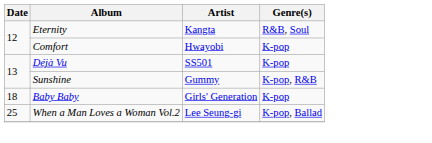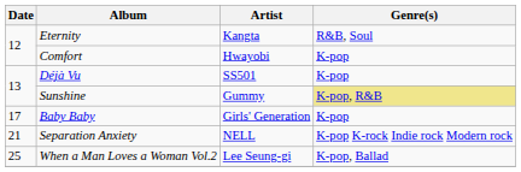 <table class="wikitable" style="text-align: left;">
 <tr>
 <th>Date</th>
 <th>Album</th>
 <th>Artist</th>
 <th>Genre(s)</th>
 </tr>
 <tr>
 <td rowspan="2">12</td>
 <td><em>Eternity</em></td>
 <td><a href='#'>Kangta</a></td>
 <td><a href='#'>R&B</a>, <a href='#'>Soul</a></td>
 </tr>
 <tr>
 <td><em>Comfort</em></td>
 <td><a href='#'>Hwayobi</a></td>
 <td><a href='#'>K-pop</a></td>
 </tr>
 <tr>
 <td rowspan="2">13</td>
 <td><a href='#'><em>Déjà Vu</em></a></td>
 <td><a href='#'>SS501</a></td>
 <td><a href='#'>K-pop</a></td>
 </tr>
 <tr>
 <td><em>Sunshine</em></td>
 <td><a href='#'>Gummy</a></td>
-<td><a href='#'>K-pop</a>, <a href='#'>R&B</a></td>
+<td style="background: khaki;"><a href='#'>K-pop</a>, <a href='#'>R&B</a></td>
 </tr>
 <tr>
-<td rowspan="1">18</td>
+<td rowspan="1">17</td>
 <td><a href='#'><em>Baby Baby</em></a></td>
 <td><a href='#'>Girls' Generation</a></td>
 <td><a href='#'>K-pop</a></td>
+</tr>
+<tr>
+<td rowspan="1">21</td>
+<td><em>Separation Anxiety</em></td>
+<td><a href='#'>NELL</a></td>
+<td><a href='#'>K-pop</a> <a href='#'>K-rock</a> <a href='#'>Indie rock</a> <a href='#'>Modern rock</a></td>
 </tr>
 <tr>
 <td>25</td>
 <td><em>When a Man Loves a Woman Vol.2</em></td>
 <td><a href='#'>Lee Seung-gi</a></td>
 <td><a href='#'>K-pop</a>, <a href='#'>Ballad</a></td>
 </tr>
 <tr>
 </tr>
 </table>
